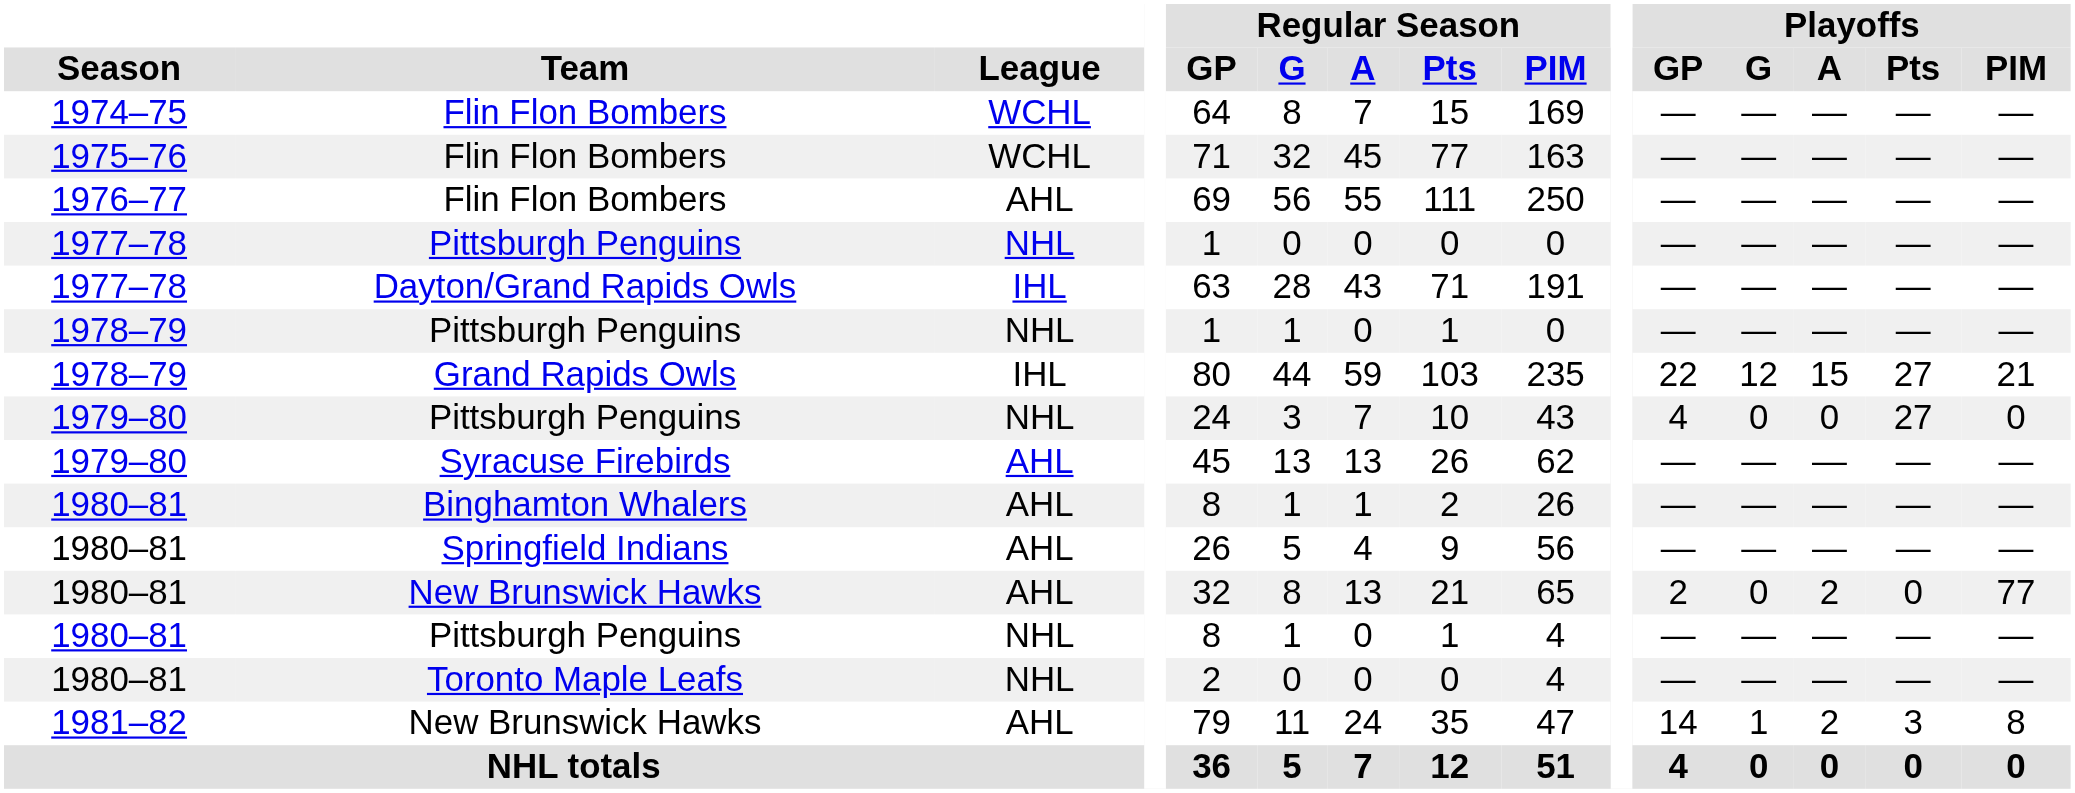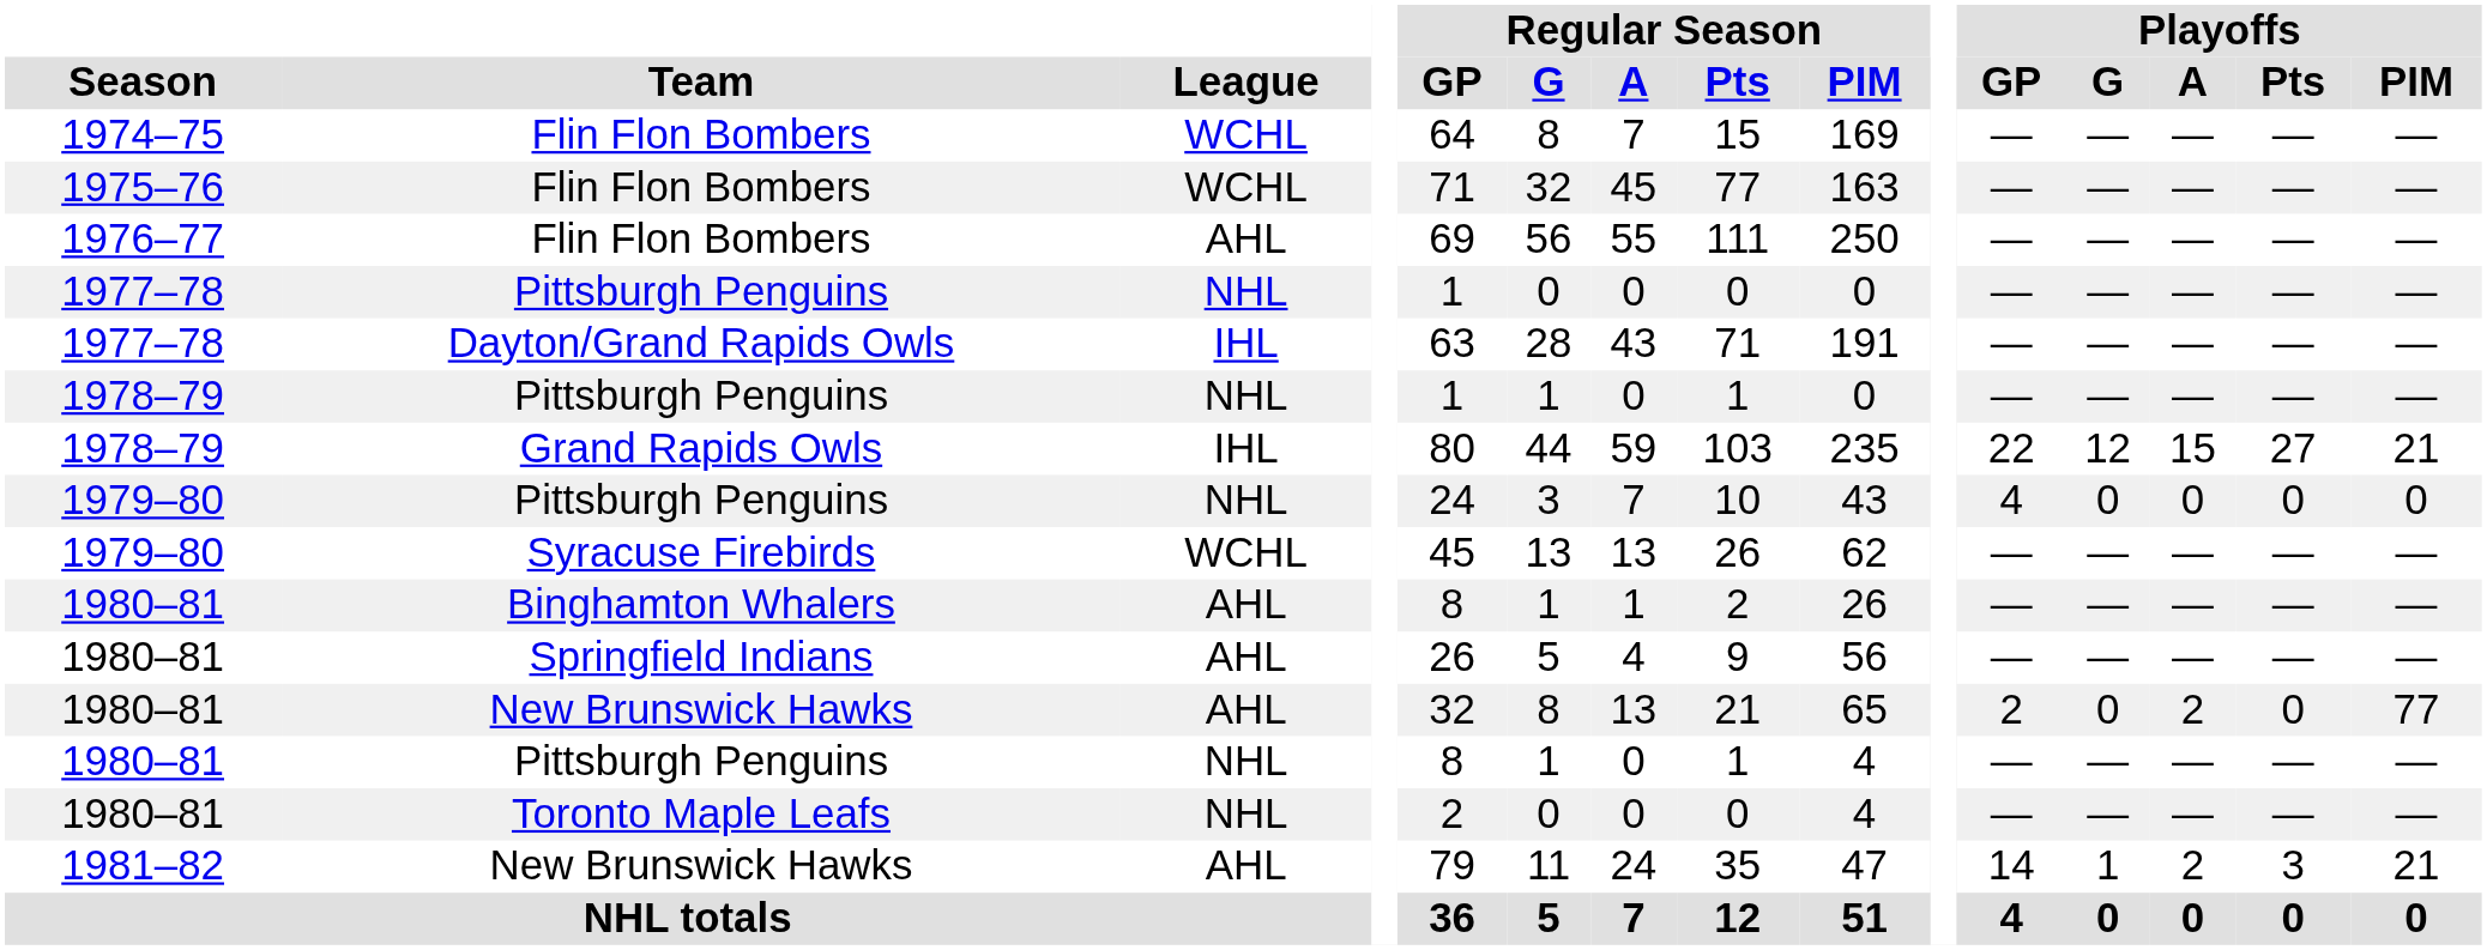 <table border="0" cellpadding="1" cellspacing="0" style="text-align:center; width:75%">
 <tr bgcolor="#e0e0e0">
 <th colspan="3"  bgcolor="#ffffff"> </th>
 <th rowspan="99" bgcolor="#ffffff"> </th>
 <th colspan="5">Regular Season</th>
 <th rowspan="99" bgcolor="#ffffff"> </th>
 <th colspan="5">Playoffs</th>
 </tr>
 <tr bgcolor="#e0e0e0">
 <th>Season</th>
 <th>Team</th>
 <th>League</th>
 <th>GP</th>
 <th><a href='#'>G</a></th>
 <th><a href='#'>A</a></th>
 <th><a href='#'>Pts</a></th>
 <th><a href='#'>PIM</a></th>
 <th>GP</th>
 <th>G</th>
 <th>A</th>
 <th>Pts</th>
 <th>PIM</th>
 </tr>
 <tr>
 <td><a href='#'>1974–75</a></td>
 <td><a href='#'>Flin Flon Bombers</a></td>
 <td><a href='#'>WCHL</a></td>
 <td>64</td>
 <td>8</td>
 <td>7</td>
 <td>15</td>
 <td>169</td>
 <td>—</td>
 <td>—</td>
 <td>—</td>
 <td>—</td>
 <td>—</td>
 </tr>
 <tr bgcolor="#f0f0f0">
 <td><a href='#'>1975–76</a></td>
 <td>Flin Flon Bombers</td>
 <td>WCHL</td>
 <td>71</td>
 <td>32</td>
 <td>45</td>
 <td>77</td>
 <td>163</td>
 <td>—</td>
 <td>—</td>
 <td>—</td>
 <td>—</td>
 <td>—</td>
 </tr>
 <tr>
 <td><a href='#'>1976–77</a></td>
 <td>Flin Flon Bombers</td>
 <td>AHL</td>
 <td>69</td>
 <td>56</td>
 <td>55</td>
 <td>111</td>
 <td>250</td>
 <td>—</td>
 <td>—</td>
 <td>—</td>
 <td>—</td>
 <td>—</td>
 </tr>
 <tr bgcolor="#f0f0f0">
 <td><a href='#'>1977–78</a></td>
 <td><a href='#'>Pittsburgh Penguins</a></td>
 <td><a href='#'>NHL</a></td>
 <td>1</td>
 <td>0</td>
 <td>0</td>
 <td>0</td>
 <td>0</td>
 <td>—</td>
 <td>—</td>
 <td>—</td>
 <td>—</td>
 <td>—</td>
 </tr>
 <tr>
 <td><a href='#'>1977–78</a></td>
 <td><a href='#'>Dayton/Grand Rapids Owls</a></td>
 <td><a href='#'>IHL</a></td>
 <td>63</td>
 <td>28</td>
 <td>43</td>
 <td>71</td>
 <td>191</td>
 <td>—</td>
 <td>—</td>
 <td>—</td>
 <td>—</td>
 <td>—</td>
 </tr>
 <tr bgcolor="#f0f0f0">
 <td><a href='#'>1978–79</a></td>
 <td>Pittsburgh Penguins</td>
 <td>NHL</td>
 <td>1</td>
 <td>1</td>
 <td>0</td>
 <td>1</td>
 <td>0</td>
 <td>—</td>
 <td>—</td>
 <td>—</td>
 <td>—</td>
 <td>—</td>
 </tr>
 <tr>
 <td><a href='#'>1978–79</a></td>
 <td><a href='#'>Grand Rapids Owls</a></td>
 <td>IHL</td>
 <td>80</td>
 <td>44</td>
 <td>59</td>
 <td>103</td>
 <td>235</td>
 <td>22</td>
 <td>12</td>
 <td>15</td>
 <td>27</td>
 <td>21</td>
 </tr>
 <tr bgcolor="#f0f0f0">
 <td><a href='#'>1979–80</a></td>
 <td>Pittsburgh Penguins</td>
 <td>NHL</td>
 <td>24</td>
 <td>3</td>
 <td>7</td>
 <td>10</td>
 <td>43</td>
 <td>4</td>
 <td>0</td>
 <td>0</td>
-<td>27</td>
+<td>0</td>
 <td>0</td>
 </tr>
 <tr>
 <td><a href='#'>1979–80</a></td>
 <td><a href='#'>Syracuse Firebirds</a></td>
-<td><a href='#'>AHL</a></td>
+<td>WCHL</td>
 <td>45</td>
 <td>13</td>
 <td>13</td>
 <td>26</td>
 <td>62</td>
 <td>—</td>
 <td>—</td>
 <td>—</td>
 <td>—</td>
 <td>—</td>
 </tr>
 <tr bgcolor="#f0f0f0">
 <td><a href='#'>1980–81</a></td>
 <td><a href='#'>Binghamton Whalers</a></td>
 <td>AHL</td>
 <td>8</td>
 <td>1</td>
 <td>1</td>
 <td>2</td>
 <td>26</td>
 <td>—</td>
 <td>—</td>
 <td>—</td>
 <td>—</td>
 <td>—</td>
 </tr>
 <tr>
 <td>1980–81</td>
 <td><a href='#'>Springfield Indians</a></td>
 <td>AHL</td>
 <td>26</td>
 <td>5</td>
 <td>4</td>
 <td>9</td>
 <td>56</td>
 <td>—</td>
 <td>—</td>
 <td>—</td>
 <td>—</td>
 <td>—</td>
 </tr>
 <tr bgcolor="#f0f0f0">
 <td>1980–81</td>
 <td><a href='#'>New Brunswick Hawks</a></td>
 <td>AHL</td>
 <td>32</td>
 <td>8</td>
 <td>13</td>
 <td>21</td>
 <td>65</td>
 <td>2</td>
 <td>0</td>
 <td>2</td>
 <td>0</td>
 <td>77</td>
 </tr>
 <tr>
 <td><a href='#'>1980–81</a></td>
 <td>Pittsburgh Penguins</td>
 <td>NHL</td>
 <td>8</td>
 <td>1</td>
 <td>0</td>
 <td>1</td>
 <td>4</td>
 <td>—</td>
 <td>—</td>
 <td>—</td>
 <td>—</td>
 <td>—</td>
 </tr>
 <tr bgcolor="#f0f0f0">
 <td>1980–81</td>
 <td><a href='#'>Toronto Maple Leafs</a></td>
 <td>NHL</td>
 <td>2</td>
 <td>0</td>
 <td>0</td>
 <td>0</td>
 <td>4</td>
 <td>—</td>
 <td>—</td>
 <td>—</td>
 <td>—</td>
 <td>—</td>
 </tr>
 <tr>
 <td><a href='#'>1981–82</a></td>
 <td>New Brunswick Hawks</td>
 <td>AHL</td>
 <td>79</td>
 <td>11</td>
 <td>24</td>
 <td>35</td>
 <td>47</td>
 <td>14</td>
 <td>1</td>
 <td>2</td>
 <td>3</td>
-<td>8</td>
+<td>21</td>
 </tr>
 <tr bgcolor="#e0e0e0">
 <th colspan="3">NHL totals</th>
 <th>36</th>
 <th>5</th>
 <th>7</th>
 <th>12</th>
 <th>51</th>
 <th>4</th>
 <th>0</th>
 <th>0</th>
 <th>0</th>
 <th>0</th>
 </tr>
 </table>
